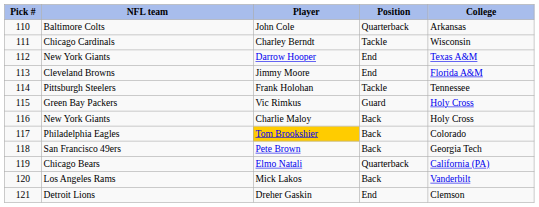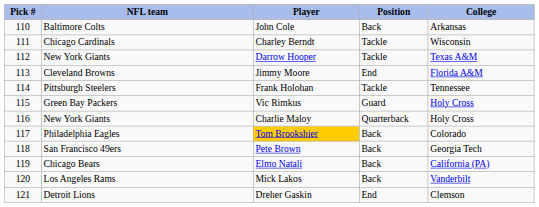 <table class="wikitable sortable sortable" style="width: 100%">
 <tr>
 <th style="background:#a8bdec; width:7%;">Pick #</th>
 <th style="width:40%; background:#a8bdec;">NFL team</th>
 <th style="width:20%; background:#a8bdec;">Player</th>
 <th style="width:13%; background:#a8bdec;">Position</th>
 <th style="background:#A8BDEC;">College</th>
 </tr>
 <tr>
 <td align=center>110</td>
 <td>Baltimore Colts</td>
 <td>John Cole</td>
-<td>Quarterback</td>
+<td>Back</td>
 <td>Arkansas</td>
 </tr>
 <tr>
 <td align=center>111</td>
 <td>Chicago Cardinals</td>
 <td>Charley Berndt</td>
 <td>Tackle</td>
 <td>Wisconsin</td>
 </tr>
 <tr>
 <td align=center>112</td>
 <td>New York Giants</td>
 <td><a href='#'>Darrow Hooper</a></td>
-<td>End</td>
+<td>Tackle</td>
 <td><a href='#'>Texas A&M</a></td>
 </tr>
 <tr>
 <td align=center>113</td>
 <td>Cleveland Browns</td>
 <td>Jimmy Moore</td>
 <td>End</td>
 <td><a href='#'>Florida A&M</a></td>
 </tr>
 <tr>
 <td align=center>114</td>
 <td>Pittsburgh Steelers</td>
 <td>Frank Holohan</td>
 <td>Tackle</td>
 <td>Tennessee</td>
 </tr>
 <tr>
 <td align=center>115</td>
 <td>Green Bay Packers</td>
 <td>Vic Rimkus</td>
 <td>Guard</td>
 <td><a href='#'>Holy Cross</a></td>
 </tr>
 <tr>
 <td align=center>116</td>
 <td>New York Giants</td>
 <td>Charlie Maloy</td>
-<td>Back</td>
+<td>Quarterback</td>
 <td>Holy Cross</td>
 </tr>
 <tr>
 <td align=center>117</td>
 <td>Philadelphia Eagles</td>
 <td style="background:#fc0;"><a href='#'>Tom Brookshier</a></td>
 <td>Back</td>
 <td>Colorado</td>
 </tr>
 <tr>
 <td align=center>118</td>
 <td>San Francisco 49ers</td>
 <td><a href='#'>Pete Brown</a></td>
 <td>Back</td>
 <td>Georgia Tech</td>
 </tr>
 <tr>
 <td align=center>119</td>
 <td>Chicago Bears</td>
 <td><a href='#'>Elmo Natali</a></td>
-<td>Quarterback</td>
+<td>Back</td>
 <td><a href='#'>California (PA)</a></td>
 </tr>
 <tr>
 <td align=center>120</td>
 <td>Los Angeles Rams</td>
 <td>Mick Lakos</td>
 <td>Back</td>
 <td><a href='#'>Vanderbilt</a></td>
 </tr>
 <tr>
 <td align=center>121</td>
 <td>Detroit Lions</td>
 <td>Dreher Gaskin</td>
 <td>End</td>
 <td>Clemson</td>
 </tr>
 </table>
